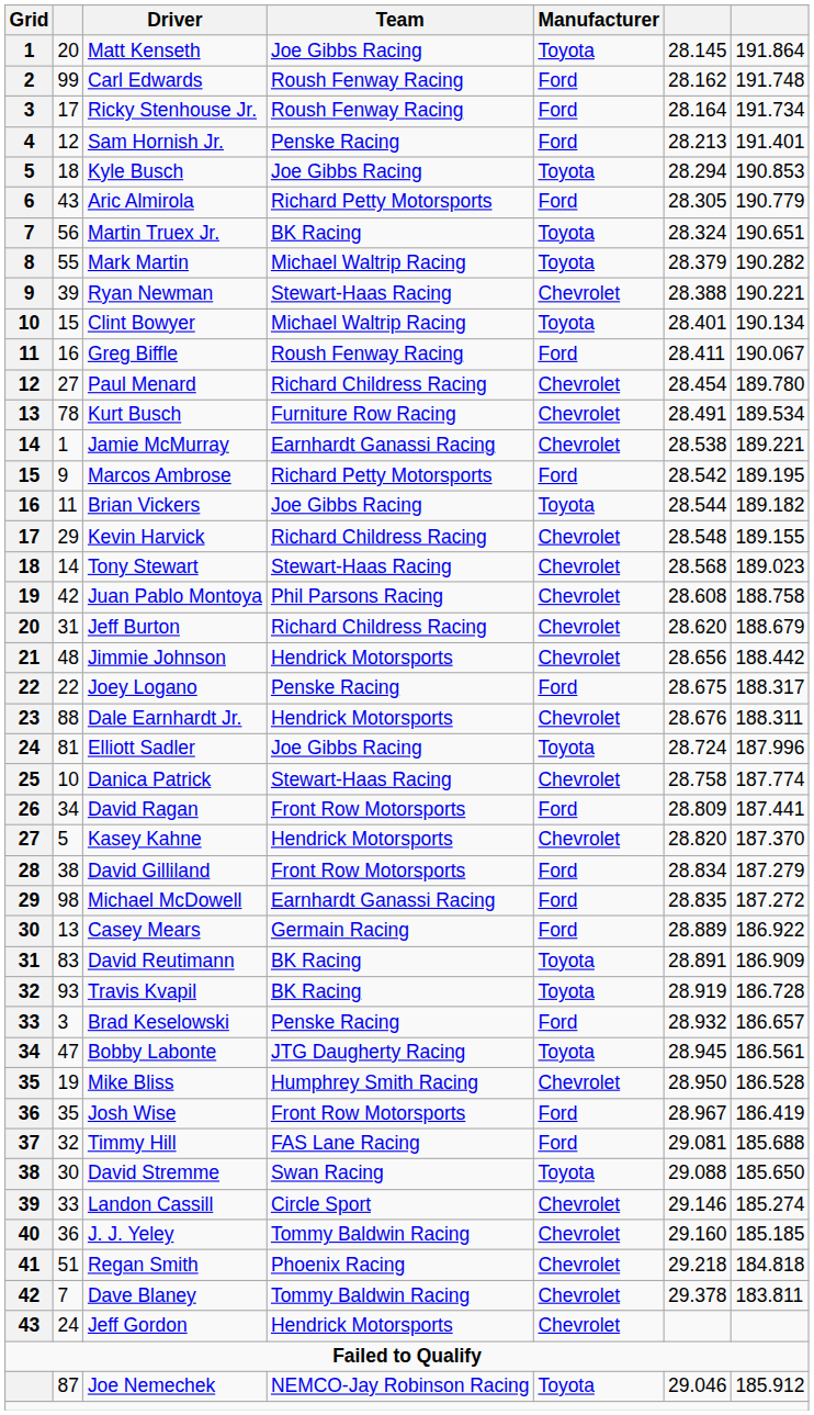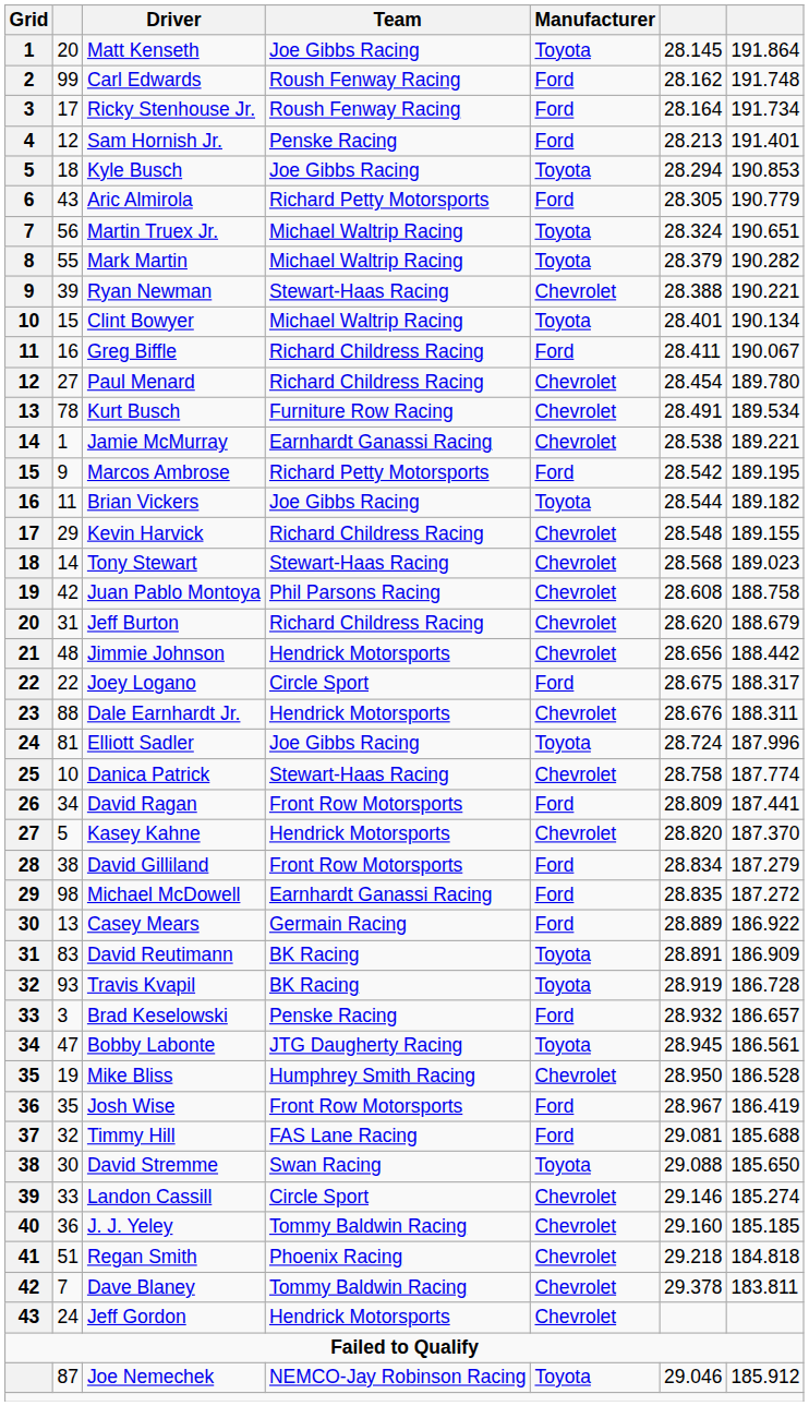 <table class="wikitable">
 <tr>
 <th>Grid</th>
 <th></th>
 <th>Driver</th>
 <th>Team</th>
 <th>Manufacturer</th>
 <th></th>
 <th></th>
 </tr>
 <tr>
 <th>1</th>
 <td>20</td>
 <td><a href='#'>Matt Kenseth</a></td>
 <td><a href='#'>Joe Gibbs Racing</a></td>
 <td><a href='#'>Toyota</a></td>
 <td>28.145</td>
 <td>191.864</td>
 </tr>
 <tr>
 <th>2</th>
 <td>99</td>
 <td><a href='#'>Carl Edwards</a></td>
 <td><a href='#'>Roush Fenway Racing</a></td>
 <td><a href='#'>Ford</a></td>
 <td>28.162</td>
 <td>191.748</td>
 </tr>
 <tr>
 <th>3</th>
 <td>17</td>
 <td><a href='#'>Ricky Stenhouse Jr.</a></td>
 <td><a href='#'>Roush Fenway Racing</a></td>
 <td><a href='#'>Ford</a></td>
 <td>28.164</td>
 <td>191.734</td>
 </tr>
 <tr>
 <th>4</th>
 <td>12</td>
 <td><a href='#'>Sam Hornish Jr.</a></td>
 <td><a href='#'>Penske Racing</a></td>
 <td><a href='#'>Ford</a></td>
 <td>28.213</td>
 <td>191.401</td>
 </tr>
 <tr>
 <th>5</th>
 <td>18</td>
 <td><a href='#'>Kyle Busch</a></td>
 <td><a href='#'>Joe Gibbs Racing</a></td>
 <td><a href='#'>Toyota</a></td>
 <td>28.294</td>
 <td>190.853</td>
 </tr>
 <tr>
 <th>6</th>
 <td>43</td>
 <td><a href='#'>Aric Almirola</a></td>
 <td><a href='#'>Richard Petty Motorsports</a></td>
 <td><a href='#'>Ford</a></td>
 <td>28.305</td>
 <td>190.779</td>
 </tr>
 <tr>
 <th>7</th>
 <td>56</td>
 <td><a href='#'>Martin Truex Jr.</a></td>
-<td><a href='#'>BK Racing</a></td>
+<td><a href='#'>Michael Waltrip Racing</a></td>
 <td><a href='#'>Toyota</a></td>
 <td>28.324</td>
 <td>190.651</td>
 </tr>
 <tr>
 <th>8</th>
 <td>55</td>
 <td><a href='#'>Mark Martin</a></td>
 <td><a href='#'>Michael Waltrip Racing</a></td>
 <td><a href='#'>Toyota</a></td>
 <td>28.379</td>
 <td>190.282</td>
 </tr>
 <tr>
 <th>9</th>
 <td>39</td>
 <td><a href='#'>Ryan Newman</a></td>
 <td><a href='#'>Stewart-Haas Racing</a></td>
 <td><a href='#'>Chevrolet</a></td>
 <td>28.388</td>
 <td>190.221</td>
 </tr>
 <tr>
 <th>10</th>
 <td>15</td>
 <td><a href='#'>Clint Bowyer</a></td>
 <td><a href='#'>Michael Waltrip Racing</a></td>
 <td><a href='#'>Toyota</a></td>
 <td>28.401</td>
 <td>190.134</td>
 </tr>
 <tr>
 <th>11</th>
 <td>16</td>
 <td><a href='#'>Greg Biffle</a></td>
-<td><a href='#'>Roush Fenway Racing</a></td>
+<td><a href='#'>Richard Childress Racing</a></td>
 <td><a href='#'>Ford</a></td>
 <td>28.411</td>
 <td>190.067</td>
 </tr>
 <tr>
 <th>12</th>
 <td>27</td>
 <td><a href='#'>Paul Menard</a></td>
 <td><a href='#'>Richard Childress Racing</a></td>
 <td><a href='#'>Chevrolet</a></td>
 <td>28.454</td>
 <td>189.780</td>
 </tr>
 <tr>
 <th>13</th>
 <td>78</td>
 <td><a href='#'>Kurt Busch</a></td>
 <td><a href='#'>Furniture Row Racing</a></td>
 <td><a href='#'>Chevrolet</a></td>
 <td>28.491</td>
 <td>189.534</td>
 </tr>
 <tr>
 <th>14</th>
 <td>1</td>
 <td><a href='#'>Jamie McMurray</a></td>
 <td><a href='#'>Earnhardt Ganassi Racing</a></td>
 <td><a href='#'>Chevrolet</a></td>
 <td>28.538</td>
 <td>189.221</td>
 </tr>
 <tr>
 <th>15</th>
 <td>9</td>
 <td><a href='#'>Marcos Ambrose</a></td>
 <td><a href='#'>Richard Petty Motorsports</a></td>
 <td><a href='#'>Ford</a></td>
 <td>28.542</td>
 <td>189.195</td>
 </tr>
 <tr>
 <th>16</th>
 <td>11</td>
 <td><a href='#'>Brian Vickers</a></td>
 <td><a href='#'>Joe Gibbs Racing</a></td>
 <td><a href='#'>Toyota</a></td>
 <td>28.544</td>
 <td>189.182</td>
 </tr>
 <tr>
 <th>17</th>
 <td>29</td>
 <td><a href='#'>Kevin Harvick</a></td>
 <td><a href='#'>Richard Childress Racing</a></td>
 <td><a href='#'>Chevrolet</a></td>
 <td>28.548</td>
 <td>189.155</td>
 </tr>
 <tr>
 <th>18</th>
 <td>14</td>
 <td><a href='#'>Tony Stewart</a></td>
 <td><a href='#'>Stewart-Haas Racing</a></td>
 <td><a href='#'>Chevrolet</a></td>
 <td>28.568</td>
 <td>189.023</td>
 </tr>
 <tr>
 <th>19</th>
 <td>42</td>
 <td><a href='#'>Juan Pablo Montoya</a></td>
 <td><a href='#'>Phil Parsons Racing</a></td>
 <td><a href='#'>Chevrolet</a></td>
 <td>28.608</td>
 <td>188.758</td>
 </tr>
 <tr>
 <th>20</th>
 <td>31</td>
 <td><a href='#'>Jeff Burton</a></td>
 <td><a href='#'>Richard Childress Racing</a></td>
 <td><a href='#'>Chevrolet</a></td>
 <td>28.620</td>
 <td>188.679</td>
 </tr>
 <tr>
 <th>21</th>
 <td>48</td>
 <td><a href='#'>Jimmie Johnson</a></td>
 <td><a href='#'>Hendrick Motorsports</a></td>
 <td><a href='#'>Chevrolet</a></td>
 <td>28.656</td>
 <td>188.442</td>
 </tr>
 <tr>
 <th>22</th>
 <td>22</td>
 <td><a href='#'>Joey Logano</a></td>
-<td><a href='#'>Penske Racing</a></td>
+<td><a href='#'>Circle Sport</a></td>
 <td><a href='#'>Ford</a></td>
 <td>28.675</td>
 <td>188.317</td>
 </tr>
 <tr>
 <th>23</th>
 <td>88</td>
 <td><a href='#'>Dale Earnhardt Jr.</a></td>
 <td><a href='#'>Hendrick Motorsports</a></td>
 <td><a href='#'>Chevrolet</a></td>
 <td>28.676</td>
 <td>188.311</td>
 </tr>
 <tr>
 <th>24</th>
 <td>81</td>
 <td><a href='#'>Elliott Sadler</a></td>
 <td><a href='#'>Joe Gibbs Racing</a></td>
 <td><a href='#'>Toyota</a></td>
 <td>28.724</td>
 <td>187.996</td>
 </tr>
 <tr>
 <th>25</th>
 <td>10</td>
 <td><a href='#'>Danica Patrick</a></td>
 <td><a href='#'>Stewart-Haas Racing</a></td>
 <td><a href='#'>Chevrolet</a></td>
 <td>28.758</td>
 <td>187.774</td>
 </tr>
 <tr>
 <th>26</th>
 <td>34</td>
 <td><a href='#'>David Ragan</a></td>
 <td><a href='#'>Front Row Motorsports</a></td>
 <td><a href='#'>Ford</a></td>
 <td>28.809</td>
 <td>187.441</td>
 </tr>
 <tr>
 <th>27</th>
 <td>5</td>
 <td><a href='#'>Kasey Kahne</a></td>
 <td><a href='#'>Hendrick Motorsports</a></td>
 <td><a href='#'>Chevrolet</a></td>
 <td>28.820</td>
 <td>187.370</td>
 </tr>
 <tr>
 <th>28</th>
 <td>38</td>
 <td><a href='#'>David Gilliland</a></td>
 <td><a href='#'>Front Row Motorsports</a></td>
 <td><a href='#'>Ford</a></td>
 <td>28.834</td>
 <td>187.279</td>
 </tr>
 <tr>
 <th>29</th>
 <td>98</td>
 <td><a href='#'>Michael McDowell</a></td>
 <td><a href='#'>Earnhardt Ganassi Racing</a></td>
 <td><a href='#'>Ford</a></td>
 <td>28.835</td>
 <td>187.272</td>
 </tr>
 <tr>
 <th>30</th>
 <td>13</td>
 <td><a href='#'>Casey Mears</a></td>
 <td><a href='#'>Germain Racing</a></td>
 <td><a href='#'>Ford</a></td>
 <td>28.889</td>
 <td>186.922</td>
 </tr>
 <tr>
 <th>31</th>
 <td>83</td>
 <td><a href='#'>David Reutimann</a></td>
 <td><a href='#'>BK Racing</a></td>
 <td><a href='#'>Toyota</a></td>
 <td>28.891</td>
 <td>186.909</td>
 </tr>
 <tr>
 <th>32</th>
 <td>93</td>
 <td><a href='#'>Travis Kvapil</a></td>
 <td><a href='#'>BK Racing</a></td>
 <td><a href='#'>Toyota</a></td>
 <td>28.919</td>
 <td>186.728</td>
 </tr>
 <tr>
 <th>33</th>
 <td>3</td>
 <td><a href='#'>Brad Keselowski</a></td>
 <td><a href='#'>Penske Racing</a></td>
 <td><a href='#'>Ford</a></td>
 <td>28.932</td>
 <td>186.657</td>
 </tr>
 <tr>
 <th>34</th>
 <td>47</td>
 <td><a href='#'>Bobby Labonte</a></td>
 <td><a href='#'>JTG Daugherty Racing</a></td>
 <td><a href='#'>Toyota</a></td>
 <td>28.945</td>
 <td>186.561</td>
 </tr>
 <tr>
 <th>35</th>
 <td>19</td>
 <td><a href='#'>Mike Bliss</a></td>
 <td><a href='#'>Humphrey Smith Racing</a></td>
 <td><a href='#'>Chevrolet</a></td>
 <td>28.950</td>
 <td>186.528</td>
 </tr>
 <tr>
 <th>36</th>
 <td>35</td>
 <td><a href='#'>Josh Wise</a></td>
 <td><a href='#'>Front Row Motorsports</a></td>
 <td><a href='#'>Ford</a></td>
 <td>28.967</td>
 <td>186.419</td>
 </tr>
 <tr>
 <th>37</th>
 <td>32</td>
 <td><a href='#'>Timmy Hill</a></td>
 <td><a href='#'>FAS Lane Racing</a></td>
 <td><a href='#'>Ford</a></td>
 <td>29.081</td>
 <td>185.688</td>
 </tr>
 <tr>
 <th>38</th>
 <td>30</td>
 <td><a href='#'>David Stremme</a></td>
 <td><a href='#'>Swan Racing</a></td>
 <td><a href='#'>Toyota</a></td>
 <td>29.088</td>
 <td>185.650</td>
 </tr>
 <tr>
 <th>39</th>
 <td>33</td>
 <td><a href='#'>Landon Cassill</a></td>
 <td><a href='#'>Circle Sport</a></td>
 <td><a href='#'>Chevrolet</a></td>
 <td>29.146</td>
 <td>185.274</td>
 </tr>
 <tr>
 <th>40</th>
 <td>36</td>
 <td><a href='#'>J. J. Yeley</a></td>
 <td><a href='#'>Tommy Baldwin Racing</a></td>
 <td><a href='#'>Chevrolet</a></td>
 <td>29.160</td>
 <td>185.185</td>
 </tr>
 <tr>
 <th>41</th>
 <td>51</td>
 <td><a href='#'>Regan Smith</a></td>
 <td><a href='#'>Phoenix Racing</a></td>
 <td><a href='#'>Chevrolet</a></td>
 <td>29.218</td>
 <td>184.818</td>
 </tr>
 <tr>
 <th>42</th>
 <td>7</td>
 <td><a href='#'>Dave Blaney</a></td>
 <td><a href='#'>Tommy Baldwin Racing</a></td>
 <td><a href='#'>Chevrolet</a></td>
 <td>29.378</td>
 <td>183.811</td>
 </tr>
 <tr>
 <th>43</th>
 <td>24</td>
 <td><a href='#'>Jeff Gordon</a></td>
 <td><a href='#'>Hendrick Motorsports</a></td>
 <td><a href='#'>Chevrolet</a></td>
 <td></td>
 <td></td>
 </tr>
 <tr>
 <td colspan="7" style="text-align:center;"><strong>Failed to Qualify</strong></td>
 </tr>
 <tr>
 <th></th>
 <td>87</td>
 <td><a href='#'>Joe Nemechek</a></td>
 <td><a href='#'>NEMCO-Jay Robinson Racing</a></td>
 <td><a href='#'>Toyota</a></td>
 <td>29.046</td>
 <td>185.912</td>
 </tr>
 <tr>
 <td colspan="8"></td>
 </tr>
 </table>
